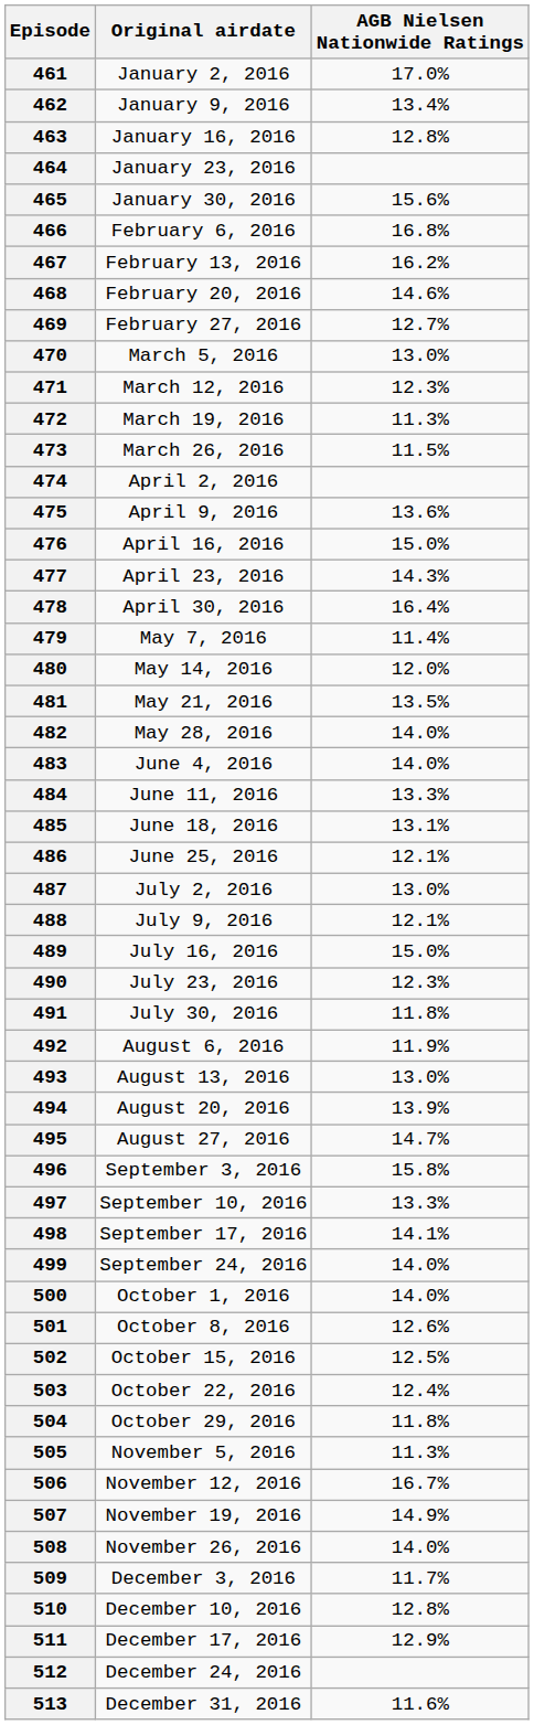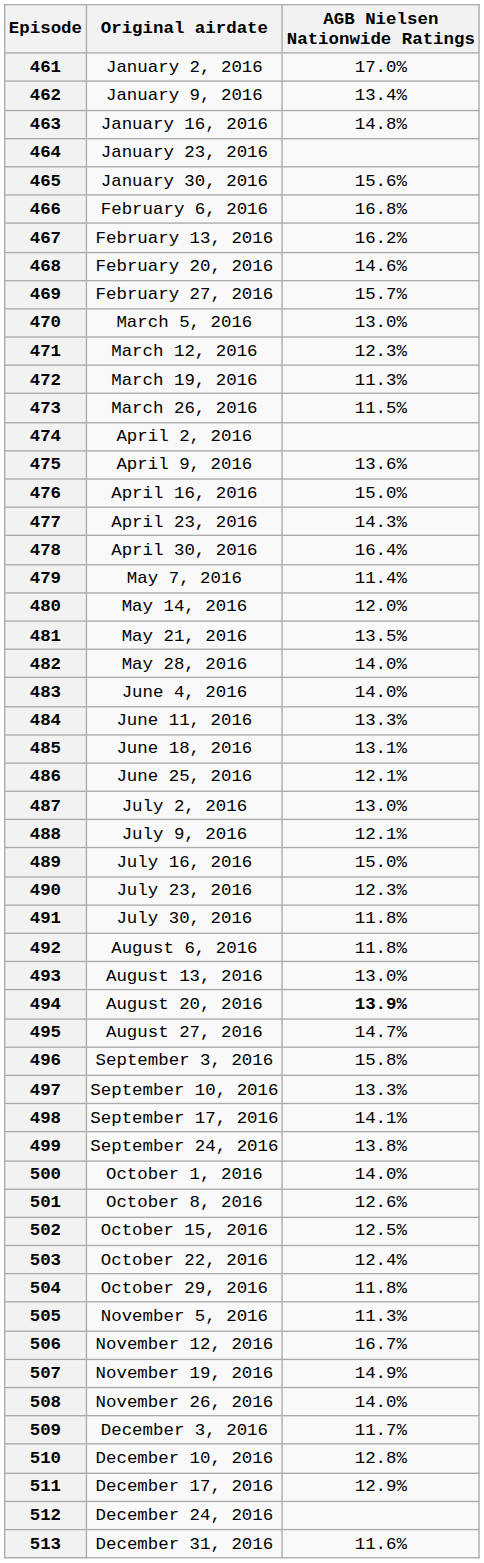 <table class=wikitable style="text-align:center">
 <tr>
 <th>Episode</th>
 <th>Original airdate</th>
 <th>AGB Nielsen<br>Nationwide Ratings</th>
 </tr>
 <tr>
 <th>461</th>
 <td>January 2, 2016</td>
 <td>17.0%</td>
 </tr>
 <tr>
 <th>462</th>
 <td>January 9, 2016</td>
 <td>13.4%</td>
 </tr>
 <tr>
 <th>463</th>
 <td>January 16, 2016</td>
-<td>12.8%</td>
+<td>14.8%</td>
 </tr>
 <tr>
 <th>464</th>
 <td>January 23, 2016</td>
 <td></td>
 </tr>
 <tr>
 <th>465</th>
 <td>January 30, 2016</td>
 <td>15.6%</td>
 </tr>
 <tr>
 <th>466</th>
 <td>February 6, 2016</td>
 <td>16.8%</td>
 </tr>
 <tr>
 <th>467</th>
 <td>February 13, 2016</td>
 <td>16.2%</td>
 </tr>
 <tr>
 <th>468</th>
 <td>February 20, 2016</td>
 <td>14.6%</td>
 </tr>
 <tr>
 <th>469</th>
 <td>February 27, 2016</td>
-<td>12.7%</td>
+<td>15.7%</td>
 </tr>
 <tr>
 <th>470</th>
 <td>March 5, 2016</td>
 <td>13.0%</td>
 </tr>
 <tr>
 <th>471</th>
 <td>March 12, 2016</td>
 <td>12.3%</td>
 </tr>
 <tr>
 <th>472</th>
 <td>March 19, 2016</td>
 <td>11.3%</td>
 </tr>
 <tr>
 <th>473</th>
 <td>March 26, 2016</td>
 <td>11.5%</td>
 </tr>
 <tr>
 <th>474</th>
 <td>April 2, 2016</td>
 <td></td>
 </tr>
 <tr>
 <th>475</th>
 <td>April 9, 2016</td>
 <td>13.6%</td>
 </tr>
 <tr>
 <th>476</th>
 <td>April 16, 2016</td>
 <td>15.0%</td>
 </tr>
 <tr>
 <th>477</th>
 <td>April 23, 2016</td>
 <td>14.3%</td>
 </tr>
 <tr>
 <th>478</th>
 <td>April 30, 2016</td>
 <td>16.4%</td>
 </tr>
 <tr>
 <th>479</th>
 <td>May 7, 2016</td>
 <td>11.4%</td>
 </tr>
 <tr>
 <th>480</th>
 <td>May 14, 2016</td>
 <td>12.0%</td>
 </tr>
 <tr>
 <th>481</th>
 <td>May 21, 2016</td>
 <td>13.5%</td>
 </tr>
 <tr>
 <th>482</th>
 <td>May 28, 2016</td>
 <td>14.0%</td>
 </tr>
 <tr>
 <th>483</th>
 <td>June 4, 2016</td>
 <td>14.0%</td>
 </tr>
 <tr>
 <th>484</th>
 <td>June 11, 2016</td>
 <td>13.3%</td>
 </tr>
 <tr>
 <th>485</th>
 <td>June 18, 2016</td>
 <td>13.1%</td>
 </tr>
 <tr>
 <th>486</th>
 <td>June 25, 2016</td>
 <td>12.1%</td>
 </tr>
 <tr>
 <th>487</th>
 <td>July 2, 2016</td>
 <td>13.0%</td>
 </tr>
 <tr>
 <th>488</th>
 <td>July 9, 2016</td>
 <td>12.1%</td>
 </tr>
 <tr>
 <th>489</th>
 <td>July 16, 2016</td>
 <td>15.0%</td>
 </tr>
 <tr>
 <th>490</th>
 <td>July 23, 2016</td>
 <td>12.3%</td>
 </tr>
 <tr>
 <th>491</th>
 <td>July 30, 2016</td>
 <td>11.8%</td>
 </tr>
 <tr>
 <th>492</th>
 <td>August 6, 2016</td>
-<td>11.9%</td>
+<td>11.8%</td>
 </tr>
 <tr>
 <th>493</th>
 <td>August 13, 2016</td>
 <td>13.0%</td>
 </tr>
 <tr>
 <th>494</th>
 <td>August 20, 2016</td>
-<td>13.9%</td>
+<td><strong>13.9%</strong></td>
 </tr>
 <tr>
 <th>495</th>
 <td>August 27, 2016</td>
 <td>14.7%</td>
 </tr>
 <tr>
 <th>496</th>
 <td>September 3, 2016</td>
 <td>15.8%</td>
 </tr>
 <tr>
 <th>497</th>
 <td>September 10, 2016</td>
 <td>13.3%</td>
 </tr>
 <tr>
 <th>498</th>
 <td>September 17, 2016</td>
 <td>14.1%</td>
 </tr>
 <tr>
 <th>499</th>
 <td>September 24, 2016</td>
-<td>14.0%</td>
+<td>13.8%</td>
 </tr>
 <tr>
 <th>500</th>
 <td>October 1, 2016</td>
 <td>14.0%</td>
 </tr>
 <tr>
 <th>501</th>
 <td>October 8, 2016</td>
 <td>12.6%</td>
 </tr>
 <tr>
 <th>502</th>
 <td>October 15, 2016</td>
 <td>12.5%</td>
 </tr>
 <tr>
 <th>503</th>
 <td>October 22, 2016</td>
 <td>12.4%</td>
 </tr>
 <tr>
 <th>504</th>
 <td>October 29, 2016</td>
 <td>11.8%</td>
 </tr>
 <tr>
 <th>505</th>
 <td>November 5, 2016</td>
 <td>11.3%</td>
 </tr>
 <tr>
 <th>506</th>
 <td>November 12, 2016</td>
 <td>16.7%</td>
 </tr>
 <tr>
 <th>507</th>
 <td>November 19, 2016</td>
 <td>14.9%</td>
 </tr>
 <tr>
 <th>508</th>
 <td>November 26, 2016</td>
 <td>14.0%</td>
 </tr>
 <tr>
 <th>509</th>
 <td>December 3, 2016</td>
 <td>11.7%</td>
 </tr>
 <tr>
 <th>510</th>
 <td>December 10, 2016</td>
 <td>12.8%</td>
 </tr>
 <tr>
 <th>511</th>
 <td>December 17, 2016</td>
 <td>12.9%</td>
 </tr>
 <tr>
 <th>512</th>
 <td>December 24, 2016</td>
 <td></td>
 </tr>
 <tr>
 <th>513</th>
 <td>December 31, 2016</td>
 <td>11.6%</td>
 </tr>
 </table>
